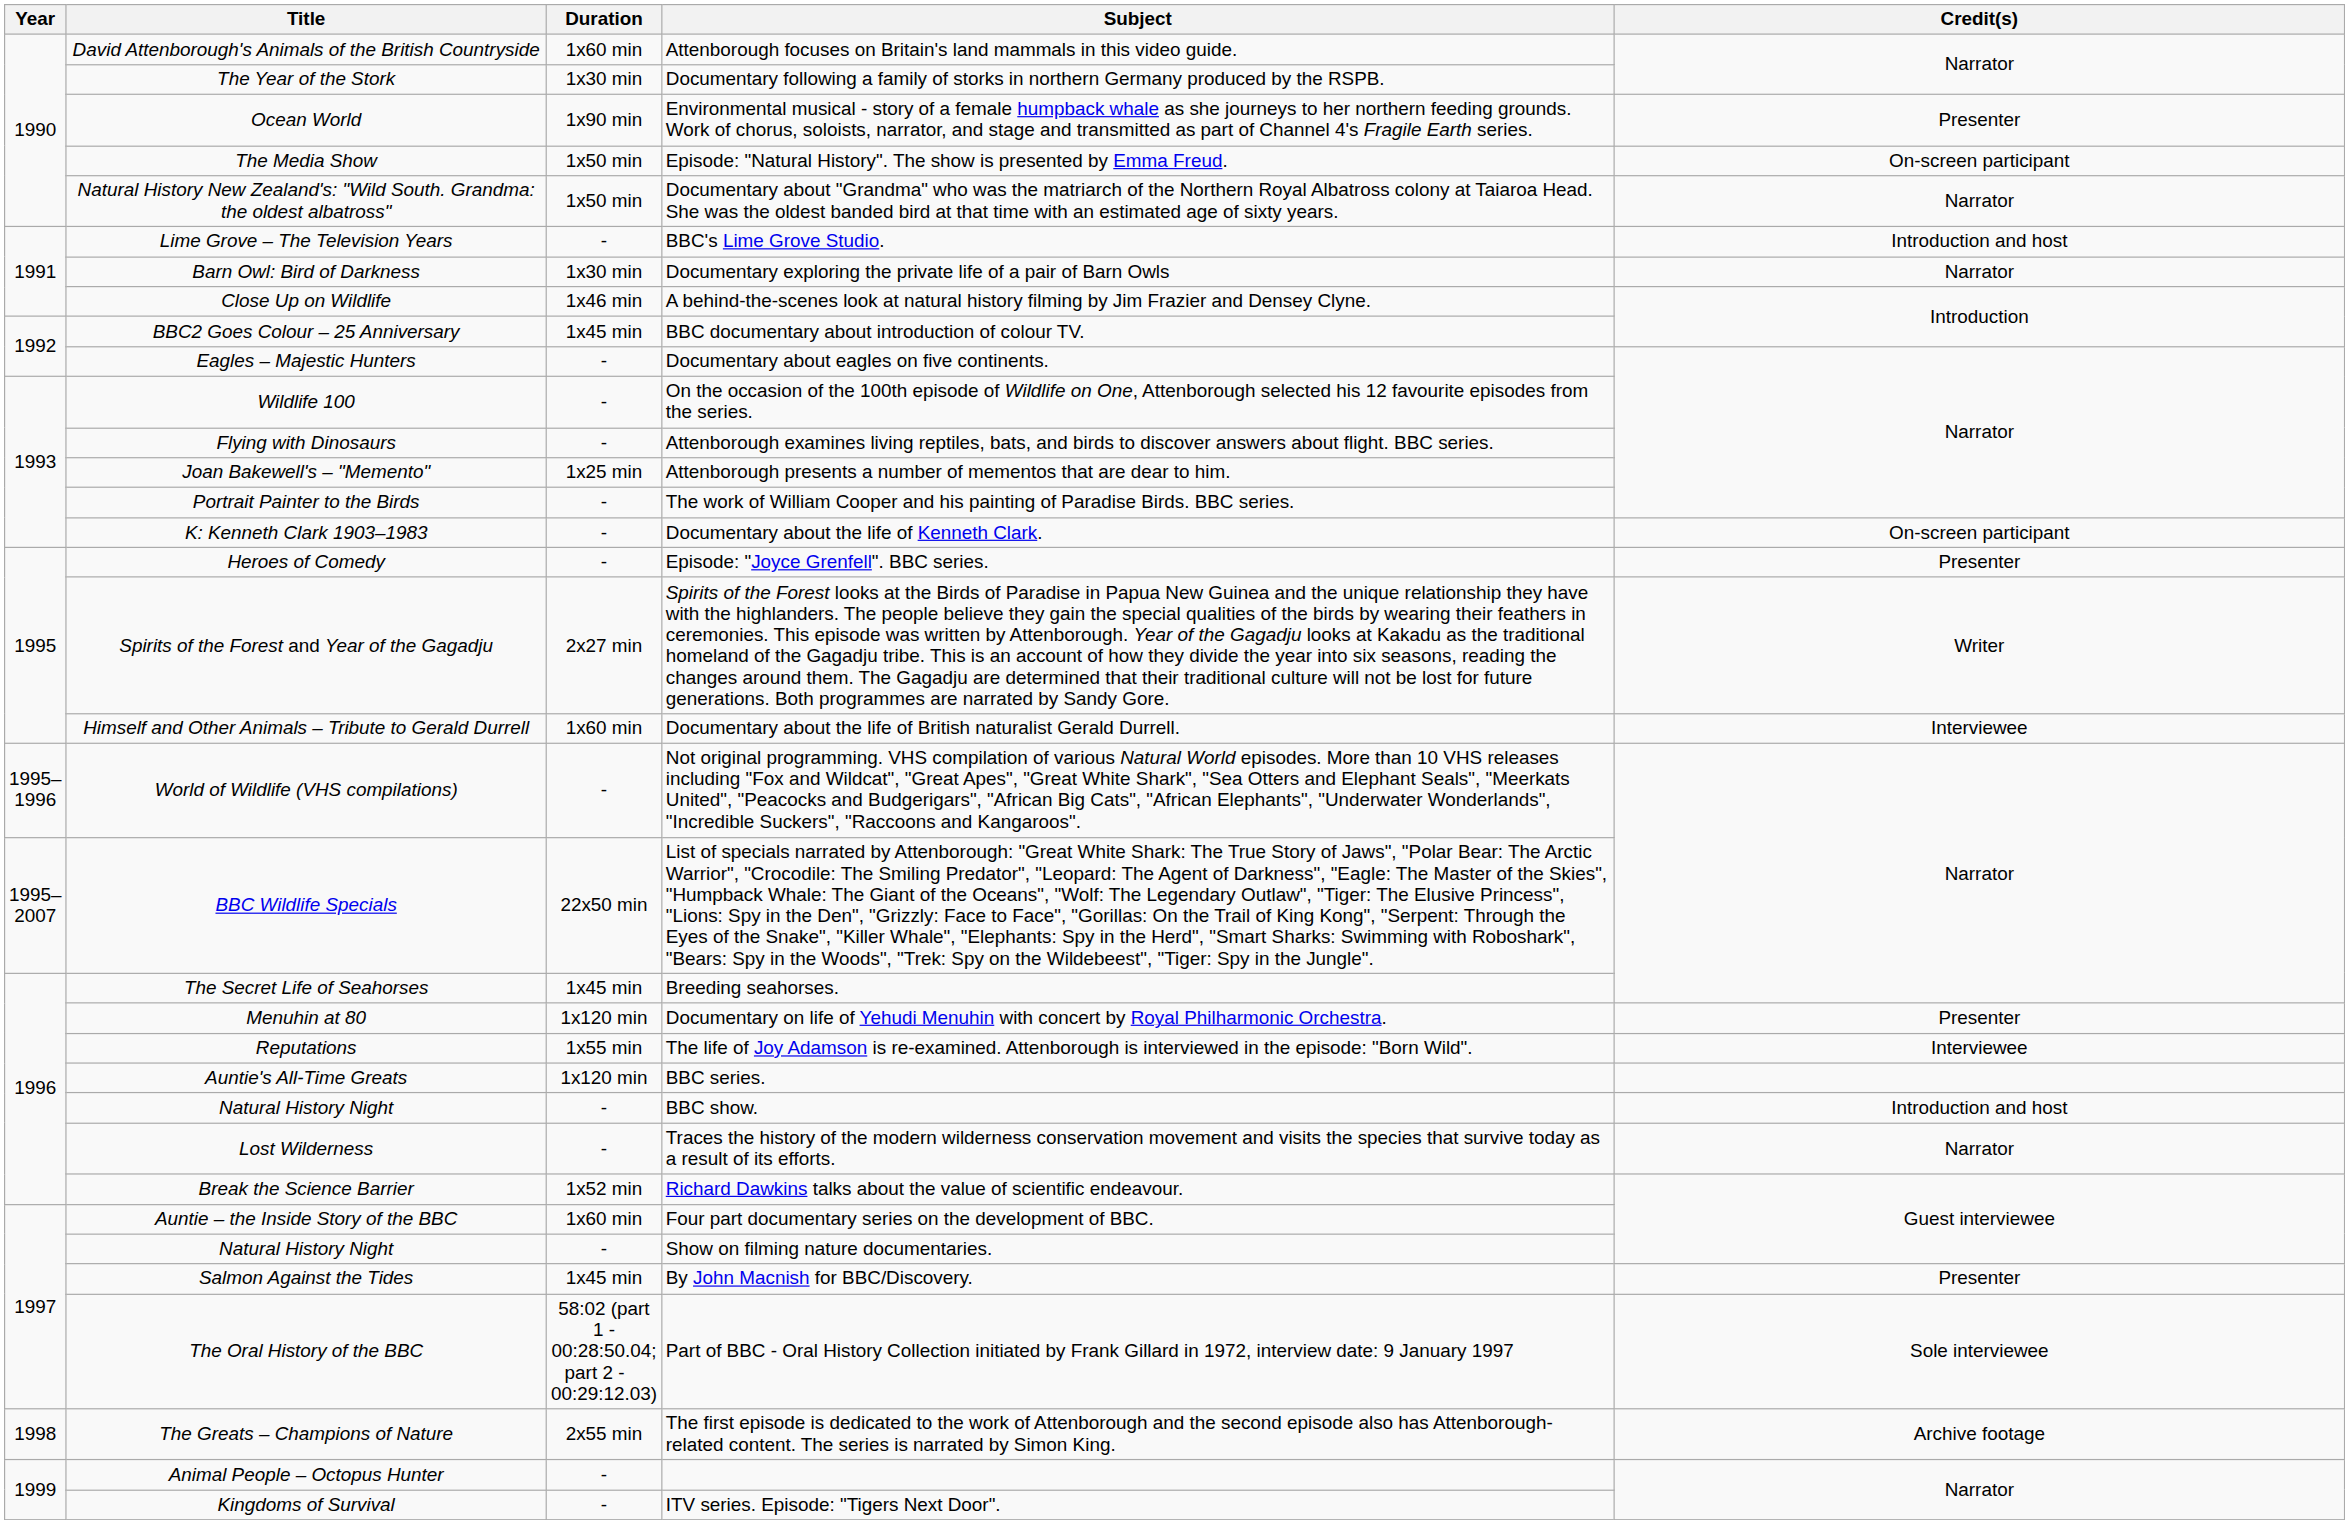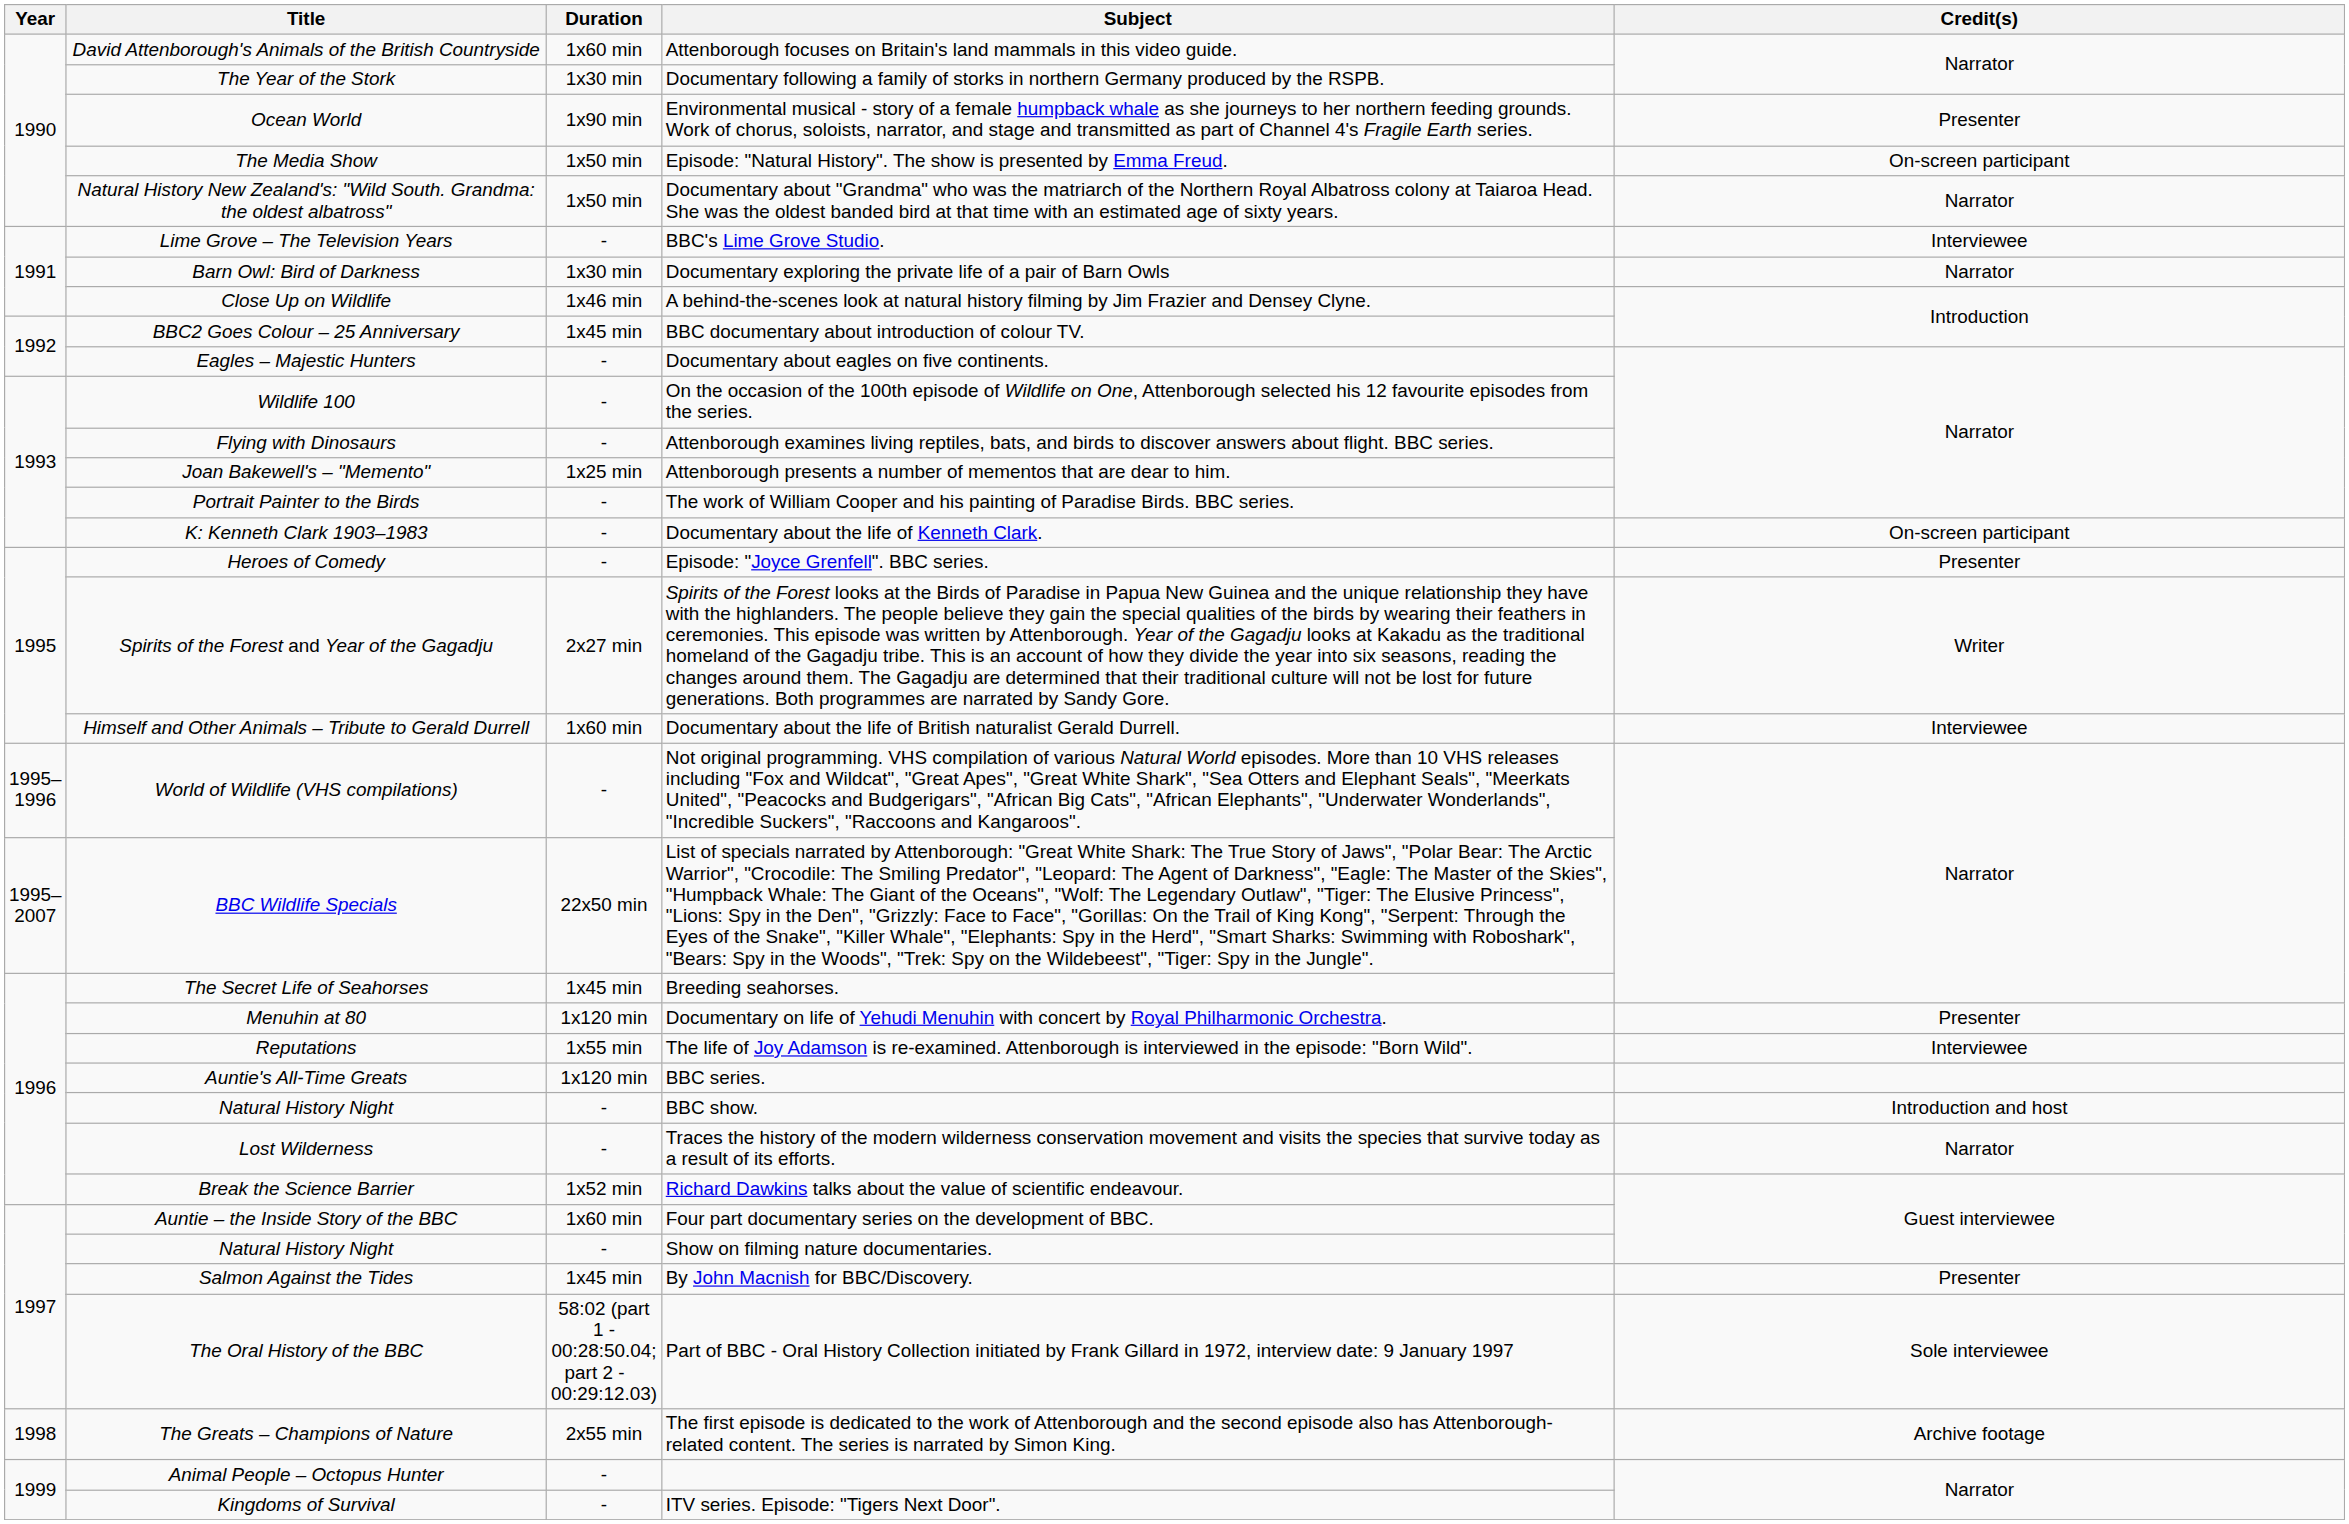 <table class="wikitable" style="text-align:center" width="100%">
 <tr>
 <th width="40">Year</th>
 <th width="400">Title</th>
 <th width="90">Duration</th>
 <th width="800">Subject</th>
 <th>Credit(s)</th>
 </tr>
 <tr>
 <td rowspan="5">1990</td>
 <td><em>David Attenborough's Animals of the British Countryside</em></td>
 <td>1x60 min</td>
 <td align="left">Attenborough focuses on Britain's land mammals in this video guide.</td>
 <td rowspan="2">Narrator</td>
 </tr>
 <tr>
 <td><em>The Year of the Stork</em></td>
 <td>1x30 min</td>
 <td align="left">Documentary following a family of storks in northern Germany produced by the RSPB.</td>
 </tr>
 <tr>
 <td><em>Ocean World</em></td>
 <td>1x90 min</td>
 <td align="left">Environmental musical - story of a female <a href='#'>humpback whale</a> as she journeys to her northern feeding grounds. Work of chorus, soloists, narrator, and stage and transmitted as part of Channel 4's <em>Fragile Earth</em> series.</td>
 <td>Presenter</td>
 </tr>
 <tr>
 <td><em>The Media Show</em></td>
 <td>1x50 min</td>
 <td align="left">Episode: "Natural History". The show is presented by <a href='#'>Emma Freud</a>.</td>
 <td>On-screen participant</td>
 </tr>
 <tr>
 <td><em>Natural History New Zealand's: "Wild South. Grandma: the oldest albatross"</em></td>
 <td>1x50 min</td>
 <td align="left">Documentary about "Grandma" who was the matriarch of the Northern Royal Albatross colony at Taiaroa Head. She was the oldest banded bird at that time with an estimated age of sixty years.</td>
 <td>Narrator</td>
 </tr>
 <tr>
 <td rowspan="3">1991</td>
 <td><em>Lime Grove – The Television Years</em></td>
 <td>-</td>
 <td align="left">BBC's <a href='#'>Lime Grove Studio</a>.</td>
-<td>Introduction and host</td>
+<td>Interviewee</td>
 </tr>
 <tr>
 <td><em>Barn Owl: Bird of Darkness</em></td>
 <td>1x30 min</td>
 <td align="left">Documentary exploring the private life of a pair of Barn Owls</td>
 <td>Narrator</td>
 </tr>
 <tr>
 <td><em>Close Up on Wildlife</em></td>
 <td>1x46 min</td>
 <td align="left">A behind-the-scenes look at natural history filming by Jim Frazier and Densey Clyne.</td>
 <td rowspan="2">Introduction</td>
 </tr>
 <tr>
 <td rowspan="2">1992</td>
 <td><em>BBC2 Goes Colour – 25 Anniversary</em></td>
 <td>1x45 min</td>
 <td align="left">BBC documentary about introduction of colour TV.</td>
 </tr>
 <tr>
 <td><em>Eagles – Majestic Hunters</em></td>
 <td>-</td>
 <td align="left">Documentary about eagles on five continents.</td>
 <td rowspan="5">Narrator</td>
 </tr>
 <tr>
 <td rowspan="5">1993</td>
 <td><em>Wildlife 100</em></td>
 <td>-</td>
 <td align="left">On the occasion of the 100th episode of <em>Wildlife on One</em>, Attenborough selected his 12 favourite episodes from the series.</td>
 </tr>
 <tr>
 <td><em>Flying with Dinosaurs</em></td>
 <td>-</td>
 <td align="left">Attenborough examines living reptiles, bats, and birds to discover answers about flight. BBC series.</td>
 </tr>
 <tr>
 <td><em>Joan Bakewell's – "Memento"</em></td>
 <td>1x25 min</td>
 <td align="left">Attenborough presents a number of mementos that are dear to him.</td>
 </tr>
 <tr>
 <td><em>Portrait Painter to the Birds</em></td>
 <td>-</td>
 <td align="left">The work of William Cooper and his painting of Paradise Birds. BBC series.</td>
 </tr>
 <tr>
 <td><em>K: Kenneth Clark 1903–1983</em></td>
 <td>-</td>
 <td align="left">Documentary about the life of <a href='#'>Kenneth Clark</a>.</td>
 <td>On-screen participant</td>
 </tr>
 <tr>
 <td rowspan="3">1995</td>
 <td><em>Heroes of Comedy</em></td>
 <td>-</td>
 <td align="left">Episode: "<a href='#'>Joyce Grenfell</a>". BBC series.</td>
 <td>Presenter</td>
 </tr>
 <tr>
 <td><em>Spirits of the Forest</em> and <em>Year of the Gagadju</em></td>
 <td>2x27 min</td>
 <td align="left"><em>Spirits of the Forest</em> looks at the Birds of Paradise in Papua New Guinea and the unique relationship they have with the highlanders. The people believe they gain the special qualities of the birds by wearing their feathers in ceremonies. This episode was written by Attenborough. <em>Year of the Gagadju</em> looks at Kakadu as the traditional homeland of the Gagadju tribe. This is an account of how they divide the year into six seasons, reading the changes around them. The Gagadju are determined that their traditional culture will not be lost for future generations. Both programmes are narrated by Sandy Gore.</td>
 <td>Writer</td>
 </tr>
 <tr>
 <td><em>Himself and Other Animals – Tribute to Gerald Durrell</em></td>
 <td>1x60 min</td>
 <td align="left">Documentary about the life of British naturalist Gerald Durrell.</td>
 <td>Interviewee</td>
 </tr>
 <tr>
 <td>1995–1996</td>
 <td><em>World of Wildlife (VHS compilations)</em></td>
 <td>-</td>
 <td align="left">Not original programming. VHS compilation of various <em>Natural World</em> episodes. More than 10 VHS releases including "Fox and Wildcat", "Great Apes", "Great White Shark", "Sea Otters and Elephant Seals", "Meerkats United", "Peacocks and Budgerigars", "African Big Cats", "African Elephants", "Underwater Wonderlands", "Incredible Suckers", "Raccoons and Kangaroos".</td>
 <td rowspan="3">Narrator</td>
 </tr>
 <tr>
 <td>1995–2007</td>
 <td><em><a href='#'>BBC Wildlife Specials</a></em></td>
 <td>22x50 min</td>
 <td align="left">List of specials narrated by Attenborough: "Great White Shark: The True Story of Jaws", "Polar Bear: The Arctic Warrior", "Crocodile: The Smiling Predator", "Leopard: The Agent of Darkness", "Eagle: The Master of the Skies", "Humpback Whale: The Giant of the Oceans", "Wolf: The Legendary Outlaw", "Tiger: The Elusive Princess", "Lions: Spy in the Den", "Grizzly: Face to Face", "Gorillas: On the Trail of King Kong", "Serpent: Through the Eyes of the Snake", "Killer Whale", "Elephants: Spy in the Herd", "Smart Sharks: Swimming with Roboshark", "Bears: Spy in the Woods", "Trek: Spy on the Wildebeest", "Tiger: Spy in the Jungle".</td>
 </tr>
 <tr>
 <td rowspan="7">1996</td>
 <td><em>The Secret Life of Seahorses</em></td>
 <td>1x45 min</td>
 <td align="left">Breeding seahorses.</td>
 </tr>
 <tr>
 <td><em>Menuhin at 80</em></td>
 <td>1x120 min</td>
 <td align="left">Documentary on life of <a href='#'>Yehudi Menuhin</a> with concert by <a href='#'>Royal Philharmonic Orchestra</a>.</td>
 <td>Presenter</td>
 </tr>
 <tr>
 <td><em>Reputations</em></td>
 <td>1x55 min</td>
 <td align="left">The life of <a href='#'>Joy Adamson</a> is re-examined. Attenborough is interviewed in the episode: "Born Wild".</td>
 <td>Interviewee</td>
 </tr>
 <tr>
 <td><em>Auntie's All-Time Greats</em></td>
 <td>1x120 min</td>
 <td align="left">BBC series.</td>
 <td></td>
 </tr>
 <tr>
 <td><em>Natural History Night</em></td>
 <td>-</td>
 <td align="left">BBC show.</td>
 <td>Introduction and host</td>
 </tr>
 <tr>
 <td><em>Lost Wilderness</em></td>
 <td>-</td>
 <td align="left">Traces the history of the modern wilderness conservation movement and visits the species that survive today as a result of its efforts.</td>
 <td>Narrator</td>
 </tr>
 <tr>
 <td><em>Break the Science Barrier</em></td>
 <td>1x52 min</td>
 <td align="left"><a href='#'>Richard Dawkins</a> talks about the value of scientific endeavour.</td>
 <td rowspan="3">Guest interviewee</td>
 </tr>
 <tr>
 <td rowspan="4">1997</td>
 <td><em>Auntie – the Inside Story of the BBC</em></td>
 <td>1x60 min</td>
 <td align="left">Four part documentary series on the development of BBC.</td>
 </tr>
 <tr>
 <td><em>Natural History Night</em></td>
 <td>-</td>
 <td align="left">Show on filming nature documentaries.</td>
 </tr>
 <tr>
 <td><em>Salmon Against the Tides</em></td>
 <td>1x45 min</td>
 <td align="left">By <a href='#'>John Macnish</a> for BBC/Discovery.</td>
 <td>Presenter</td>
 </tr>
 <tr>
 <td><em>The Oral History of the BBC</em></td>
 <td>58:02 (part 1 - 00:28:50.04; part 2 - 00:29:12.03)</td>
 <td align="left">Part of BBC - Oral History Collection initiated by Frank Gillard in 1972, interview date: 9 January 1997</td>
 <td>Sole interviewee</td>
 </tr>
 <tr>
 <td>1998</td>
 <td><em>The Greats – Champions of Nature</em></td>
 <td>2x55 min</td>
 <td align="left">The first episode is dedicated to the work of Attenborough and the second episode also has Attenborough-related content. The series is narrated by Simon King.</td>
 <td>Archive footage</td>
 </tr>
 <tr>
 <td rowspan="2">1999</td>
 <td><em>Animal People – Octopus Hunter</em></td>
 <td>-</td>
 <td align="left"></td>
 <td rowspan="2">Narrator</td>
 </tr>
 <tr>
 <td><em>Kingdoms of Survival</em></td>
 <td>-</td>
 <td align="left">ITV series. Episode: "Tigers Next Door".</td>
 </tr>
 </table>
